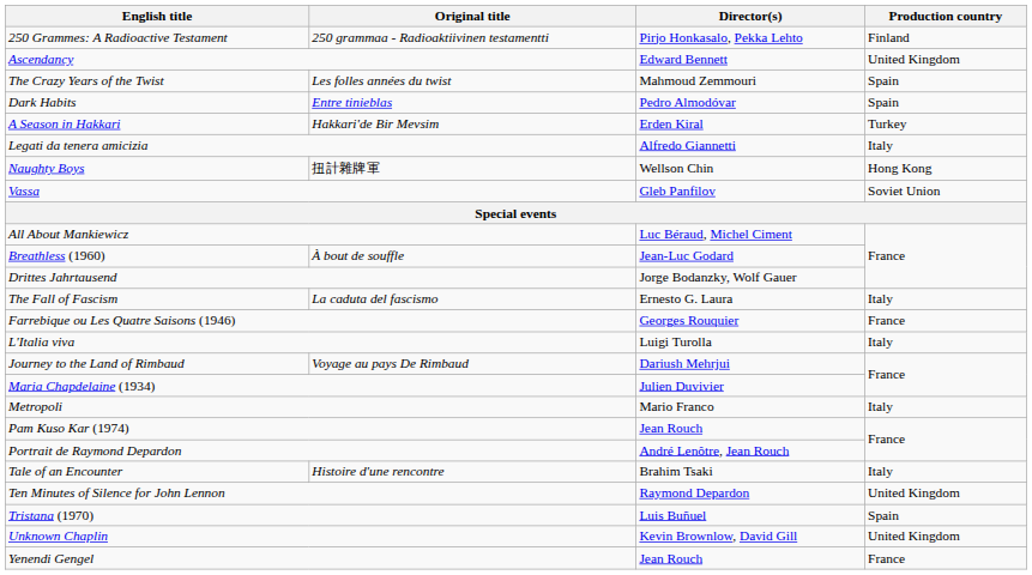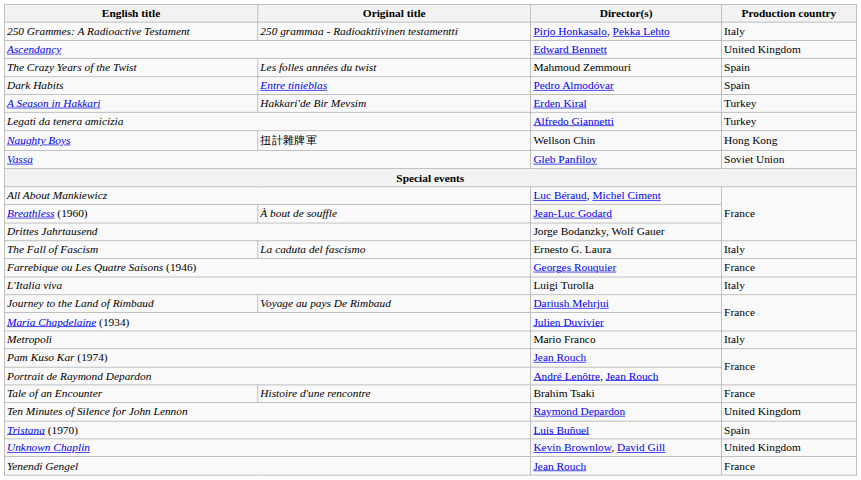 <table class="wikitable" width="95%">
 <tr>
 <th>English title</th>
 <th>Original title</th>
 <th>Director(s)</th>
 <th>Production country</th>
 </tr>
 <tr>
 <td><em>    250 Grammes: A Radioactive Testament</em></td>
 <td><em>250 grammaa - Radioaktiivinen testamentti</em></td>
 <td><a href='#'>Pirjo Honkasalo</a>, <a href='#'>Pekka Lehto</a></td>
-<td>Finland</td>
+<td>Italy</td>
 </tr>
 <tr>
 <td colspan=2><em><a href='#'>Ascendancy</a></em></td>
 <td><a href='#'>Edward Bennett</a></td>
 <td>United Kingdom</td>
 </tr>
 <tr>
 <td><em>The Crazy Years of the Twist</em></td>
 <td><em>Les folles années du twist</em></td>
 <td>Mahmoud Zemmouri</td>
 <td>Spain</td>
 </tr>
 <tr>
 <td><em>Dark Habits</em></td>
 <td><em><a href='#'>Entre tinieblas</a></em></td>
 <td><a href='#'>Pedro Almodóvar</a></td>
 <td>Spain</td>
 </tr>
 <tr>
 <td><em><a href='#'>A Season in Hakkari</a></em></td>
 <td><em>Hakkari'de Bir Mevsim</em></td>
 <td><a href='#'>Erden Kiral</a></td>
 <td>Turkey</td>
 </tr>
 <tr>
 <td colspan=2><em>Legati da tenera amicizia</em></td>
 <td><a href='#'>Alfredo Giannetti</a></td>
-<td>Italy</td>
+<td>Turkey</td>
 </tr>
 <tr>
 <td><em><a href='#'>Naughty Boys</a></em></td>
 <td>扭計雜牌軍</td>
 <td>Wellson Chin</td>
 <td>Hong Kong</td>
 </tr>
 <tr>
 <td colspan=2><em><a href='#'>Vassa</a></em></td>
 <td><a href='#'>Gleb Panfilov</a></td>
 <td>Soviet Union</td>
 </tr>
 <tr>
 <th colspan="4">Special events</th>
 </tr>
 <tr>
 <td colspan=2><em>All About Mankiewicz</em></td>
 <td><a href='#'>Luc Béraud</a>, <a href='#'>Michel Ciment</a></td>
 <td rowspan="3">France</td>
 </tr>
 <tr>
 <td><em><a href='#'>Breathless</a></em> (1960)</td>
 <td><em>À bout de souffle</em></td>
 <td><a href='#'>Jean-Luc Godard</a></td>
 </tr>
 <tr>
 <td colspan=2><em>Drittes Jahrtausend</em></td>
 <td>Jorge Bodanzky, Wolf Gauer</td>
 </tr>
 <tr>
 <td><em>The Fall of Fascism</em></td>
 <td><em>La caduta del fascismo</em></td>
 <td>Ernesto G. Laura</td>
 <td>Italy</td>
 </tr>
 <tr>
 <td colspan=2><em>Farrebique ou Les Quatre Saisons</em> (1946)</td>
 <td><a href='#'>Georges Rouquier</a></td>
 <td>France</td>
 </tr>
 <tr>
 <td colspan=2><em>L'Italia viva</em></td>
 <td>Luigi Turolla</td>
 <td>Italy</td>
 </tr>
 <tr>
 <td><em>Journey to the Land of Rimbaud</em></td>
 <td><em>Voyage au pays De Rimbaud</em></td>
 <td><a href='#'>Dariush Mehrjui</a></td>
 <td rowspan="2">France</td>
 </tr>
 <tr>
 <td colspan=2><em><a href='#'>Maria Chapdelaine</a></em>  (1934)</td>
 <td><a href='#'>Julien Duvivier</a></td>
 </tr>
 <tr>
 <td colspan=2><em>Metropoli</em></td>
 <td>Mario Franco</td>
 <td>Italy</td>
 </tr>
 <tr>
 <td colspan=2><em>Pam Kuso Kar</em> (1974)</td>
 <td><a href='#'>Jean Rouch</a></td>
 <td rowspan="2">France</td>
 </tr>
 <tr>
 <td colspan=2><em>Portrait de Raymond Depardon</em></td>
 <td><a href='#'>André Lenôtre</a>, <a href='#'>Jean Rouch</a></td>
 </tr>
 <tr>
 <td><em>Tale of an Encounter</em></td>
 <td><em>Histoire d'une rencontre</em></td>
 <td>Brahim Tsaki</td>
-<td>Italy</td>
+<td>France</td>
 </tr>
 <tr>
 <td colspan=2><em>Ten Minutes of Silence for John Lennon</em></td>
 <td><a href='#'>Raymond Depardon</a></td>
 <td>United Kingdom</td>
 </tr>
 <tr>
 <td colspan=2><em><a href='#'>Tristana</a></em> (1970)</td>
 <td><a href='#'>Luis Buñuel</a></td>
 <td>Spain</td>
 </tr>
 <tr>
 <td colspan=2><em><a href='#'>Unknown Chaplin</a></em></td>
 <td><a href='#'>Kevin Brownlow</a>, <a href='#'>David Gill</a></td>
 <td>United Kingdom</td>
 </tr>
 <tr>
 <td colspan=2><em>Yenendi Gengel</em></td>
 <td><a href='#'>Jean Rouch</a></td>
 <td>France</td>
 </tr>
 </table>
